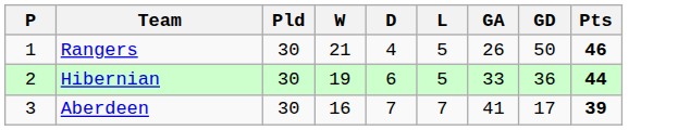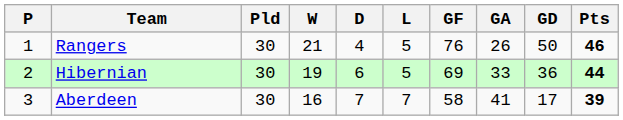 <table class="wikitable" style="text-align: center;">
 <tr>
 <th width=30>P</th>
 <th width=140>Team</th>
 <th width=30>Pld</th>
 <th width=30>W</th>
 <th width=30>D</th>
 <th width=30>L</th>
+<th width=30>GF</th>
 <th width=30>GA</th>
 <th width=30>GD</th>
 <th width=30>Pts</th>
 </tr>
 <tr>
 <td>1</td>
 <td align=left><a href='#'>Rangers</a></td>
 <td>30</td>
 <td>21</td>
 <td>4</td>
 <td>5</td>
+<td>76</td>
 <td>26</td>
 <td>50</td>
 <td><strong>46</strong></td>
 </tr>
 <tr style="background:#ccffcc;">
 <td>2</td>
 <td align=left><a href='#'>Hibernian</a></td>
 <td>30</td>
 <td>19</td>
 <td>6</td>
 <td>5</td>
+<td>69</td>
 <td>33</td>
 <td>36</td>
 <td><strong>44</strong></td>
 </tr>
 <tr>
 <td>3</td>
 <td align=left><a href='#'>Aberdeen</a></td>
 <td>30</td>
 <td>16</td>
 <td>7</td>
 <td>7</td>
+<td>58</td>
 <td>41</td>
 <td>17</td>
 <td><strong>39</strong></td>
 </tr>
 </table>
